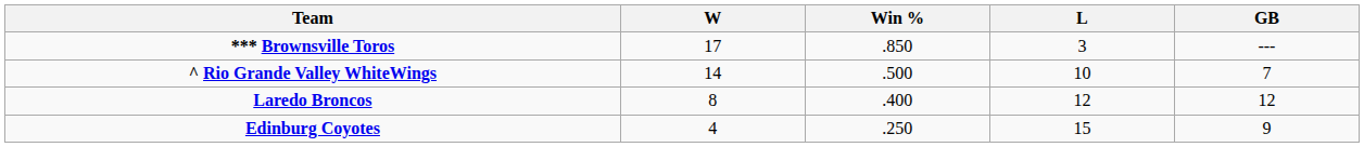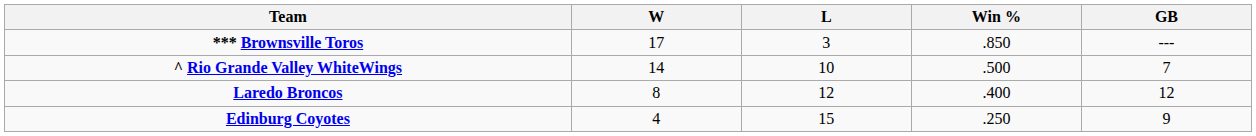 <table class="wikitable">
 <tr>
 <th bgcolor="#DDDDFF" width="10%">Team</th>
 <th bgcolor="#DDDDFF" width="3%">W</th>
+<th bgcolor="#DDDDFF" width="3%">L</th>
 <th bgcolor="#DDDDFF" width="3%">Win %</th>
-<th bgcolor="#DDDDFF" width="3%">L</th>
 <th bgcolor="#DDDDFF" width="3%">GB</th>
 </tr>
 <tr>
 <td align=center><strong>*** <a href='#'>Brownsville Toros</a></strong></td>
 <td align=center>17</td>
+<td align=center>3</td>
 <td align=center>.850</td>
-<td align=center>3</td>
 <td align=center>---</td>
 </tr>
 <tr>
 <td align=center><strong>^ <a href='#'>Rio Grande Valley WhiteWings</a></strong></td>
 <td align=center>14</td>
+<td align=center>10</td>
 <td align=center>.500</td>
-<td align=center>10</td>
 <td align=center>7</td>
 </tr>
 <tr>
 <td align=center><strong><a href='#'>Laredo Broncos</a></strong></td>
 <td align=center>8</td>
+<td align=center>12</td>
 <td align=center>.400</td>
-<td align=center>12</td>
 <td align=center>12</td>
 </tr>
 <tr>
 <td align=center><strong><a href='#'>Edinburg Coyotes</a></strong></td>
 <td align=center>4</td>
+<td align=center>15</td>
 <td align=center>.250</td>
-<td align=center>15</td>
 <td align=center>9</td>
 </tr>
 </table>
